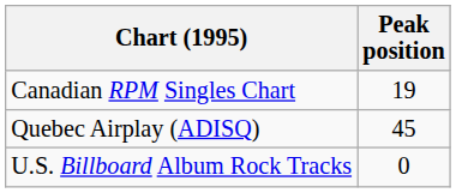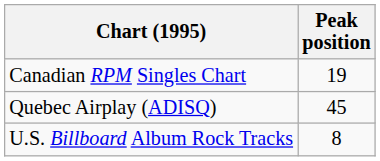 <table class="wikitable">
 <tr>
 <th>Chart (1995)</th>
 <th>Peak<br>position</th>
 </tr>
 <tr>
 <td>Canadian <em><a href='#'>RPM</a></em> <a href='#'>Singles Chart</a></td>
 <td align="center">19</td>
 </tr>
 <tr>
 <td>Quebec Airplay (<a href='#'>ADISQ</a>)</td>
 <td align="center">45</td>
 </tr>
 <tr>
 <td>U.S. <em><a href='#'>Billboard</a></em> <a href='#'>Album Rock Tracks</a></td>
-<td style="text-align:center;">0</td>
+<td style="text-align:center;">8</td>
 </tr>
 </table>
